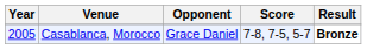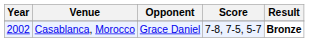 <table class="sortable wikitable" style="font-size: 90%;">
 <tr>
 <th>Year</th>
 <th>Venue</th>
 <th>Opponent</th>
 <th>Score</th>
 <th>Result</th>
 </tr>
 <tr>
 </tr>
 <tr style="background:#ECF2FF">
-<td align="center"><a href='#'>2005</a></td>
+<td align="center"><a href='#'>2002</a></td>
 <td align="left"><a href='#'>Casablanca</a>, <a href='#'>Morocco</a></td>
 <td align="left"> <a href='#'>Grace Daniel</a></td>
 <td align="left">7-8, 7-5, 5-7</td>
 <td style="text-align:left; background:white"> <strong>Bronze</strong></td>
 </tr>
 </table>
